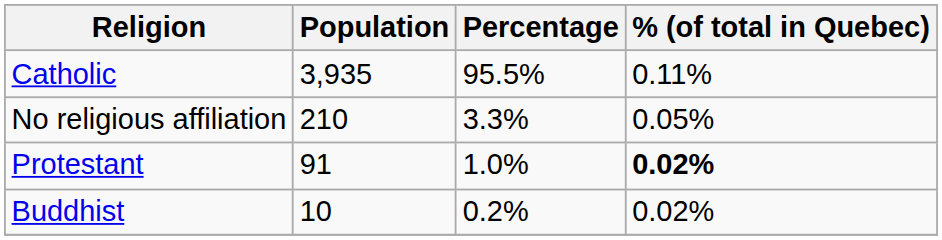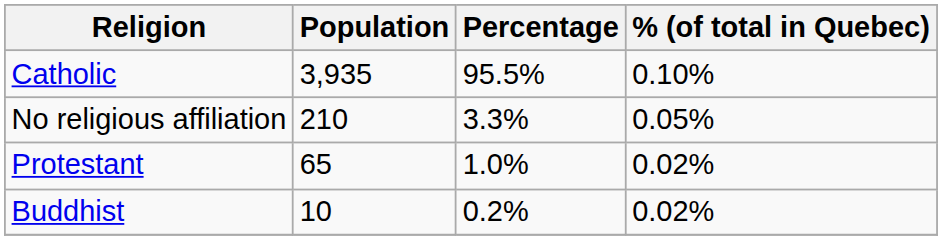 <table class="wikitable">
 <tr>
 <th>Religion</th>
 <th>Population</th>
 <th>Percentage</th>
 <th>% (of total in Quebec)</th>
 </tr>
 <tr>
 <td><a href='#'>Catholic</a></td>
 <td>3,935</td>
 <td>95.5%</td>
-<td>0.11%</td>
+<td>0.10%</td>
 </tr>
 <tr>
 <td>No religious affiliation</td>
 <td>210</td>
 <td>3.3%</td>
 <td>0.05%</td>
 </tr>
 <tr>
 <td><a href='#'>Protestant</a></td>
-<td>91</td>
+<td>65</td>
 <td>1.0%</td>
-<td><strong>0.02%</strong></td>
+<td>0.02%</td>
 </tr>
 <tr>
 <td><a href='#'>Buddhist</a></td>
 <td>10</td>
 <td>0.2%</td>
 <td>0.02%</td>
 </tr>
 <tr>
 </tr>
 </table>
